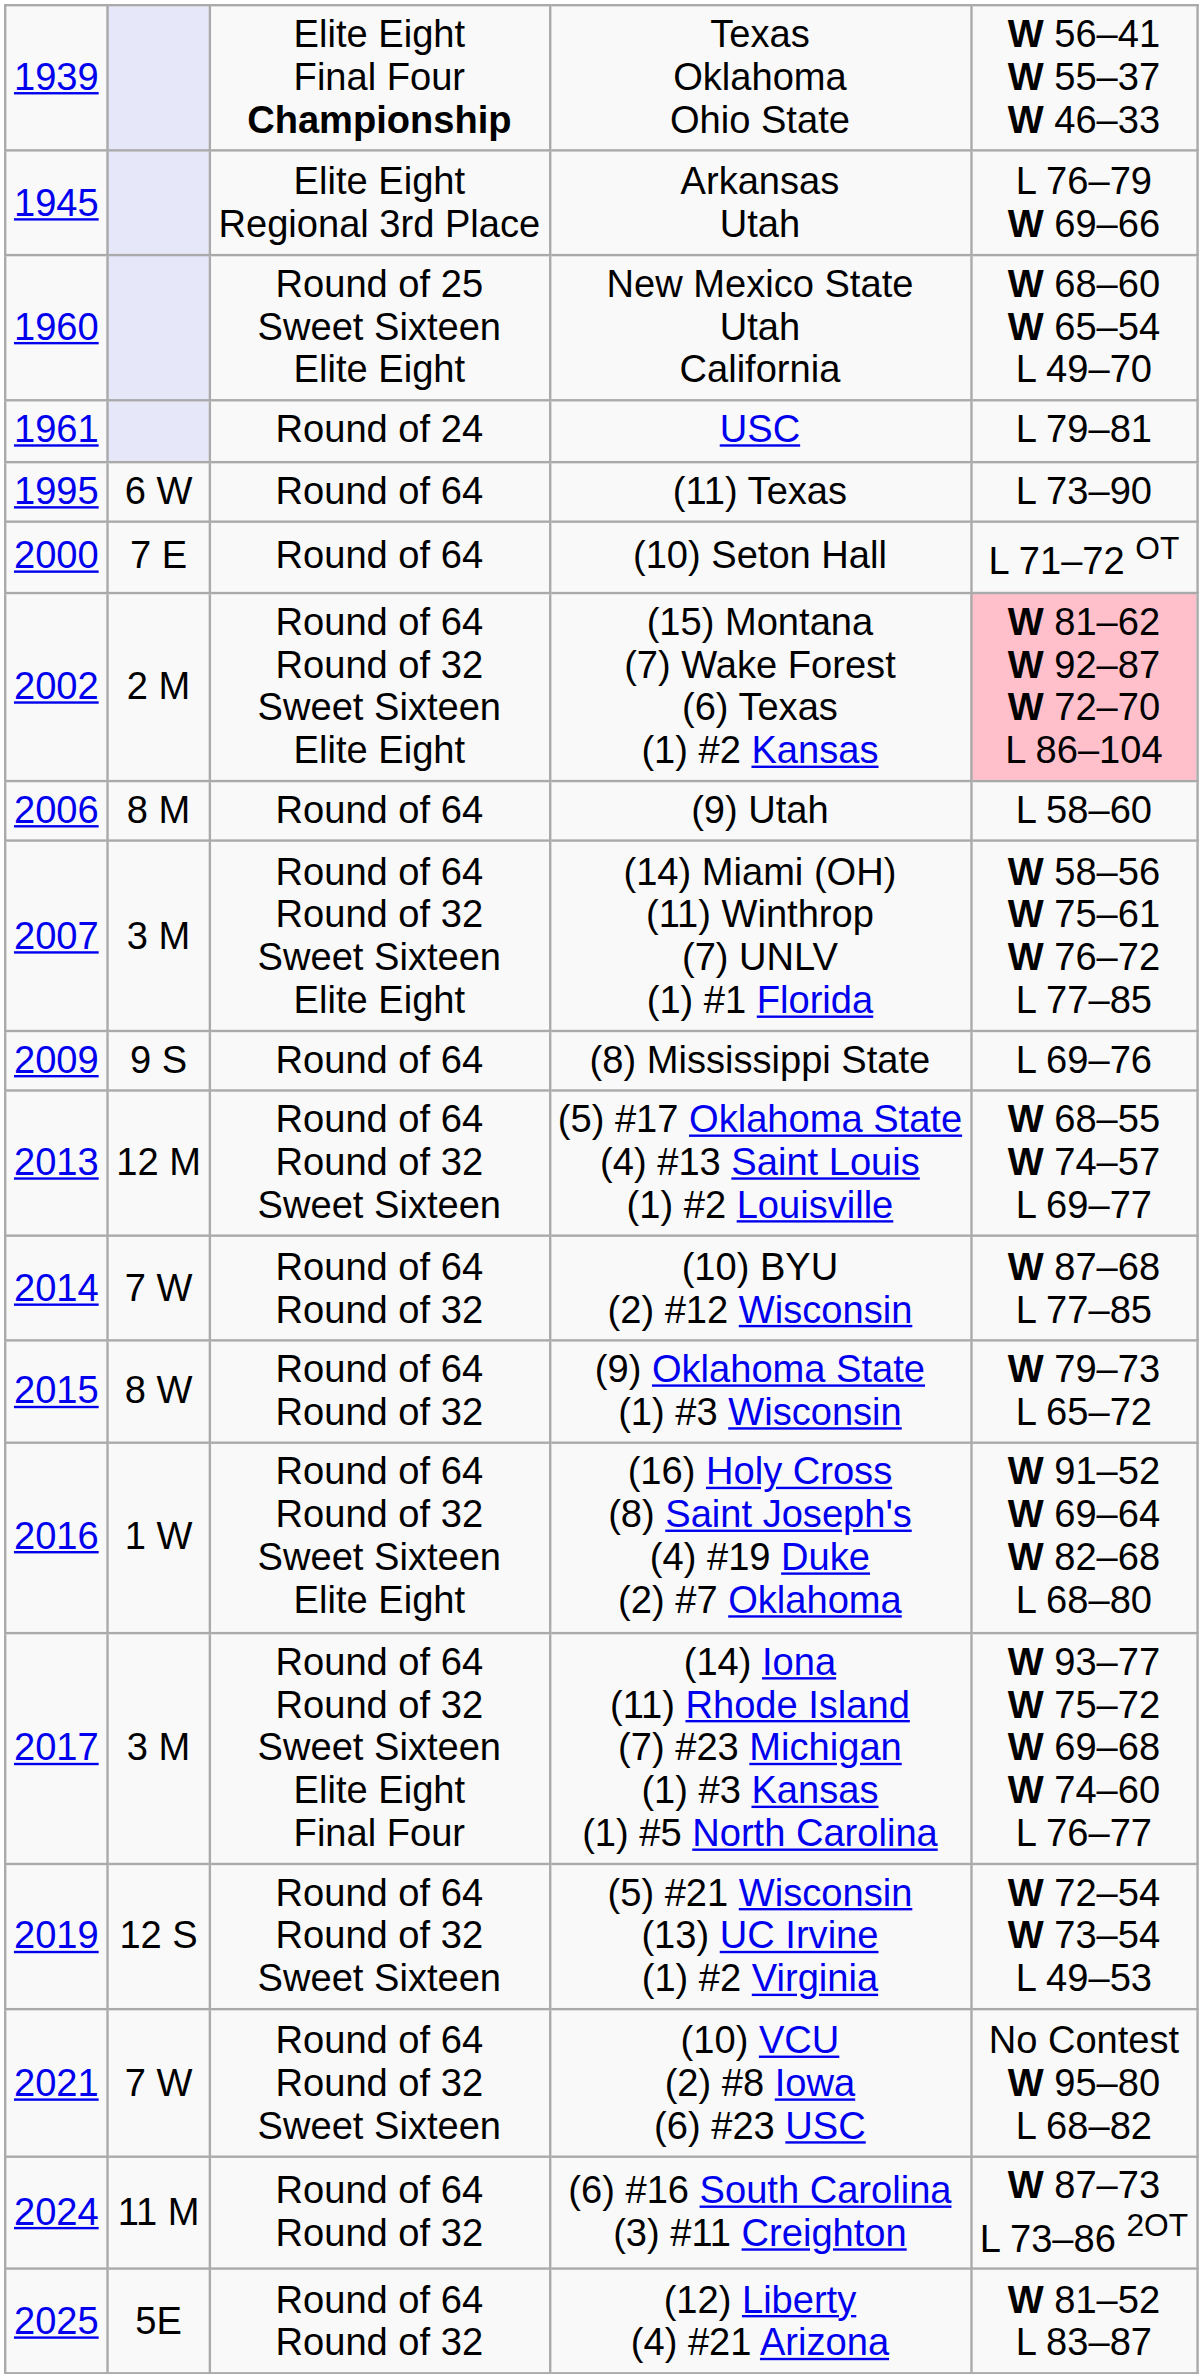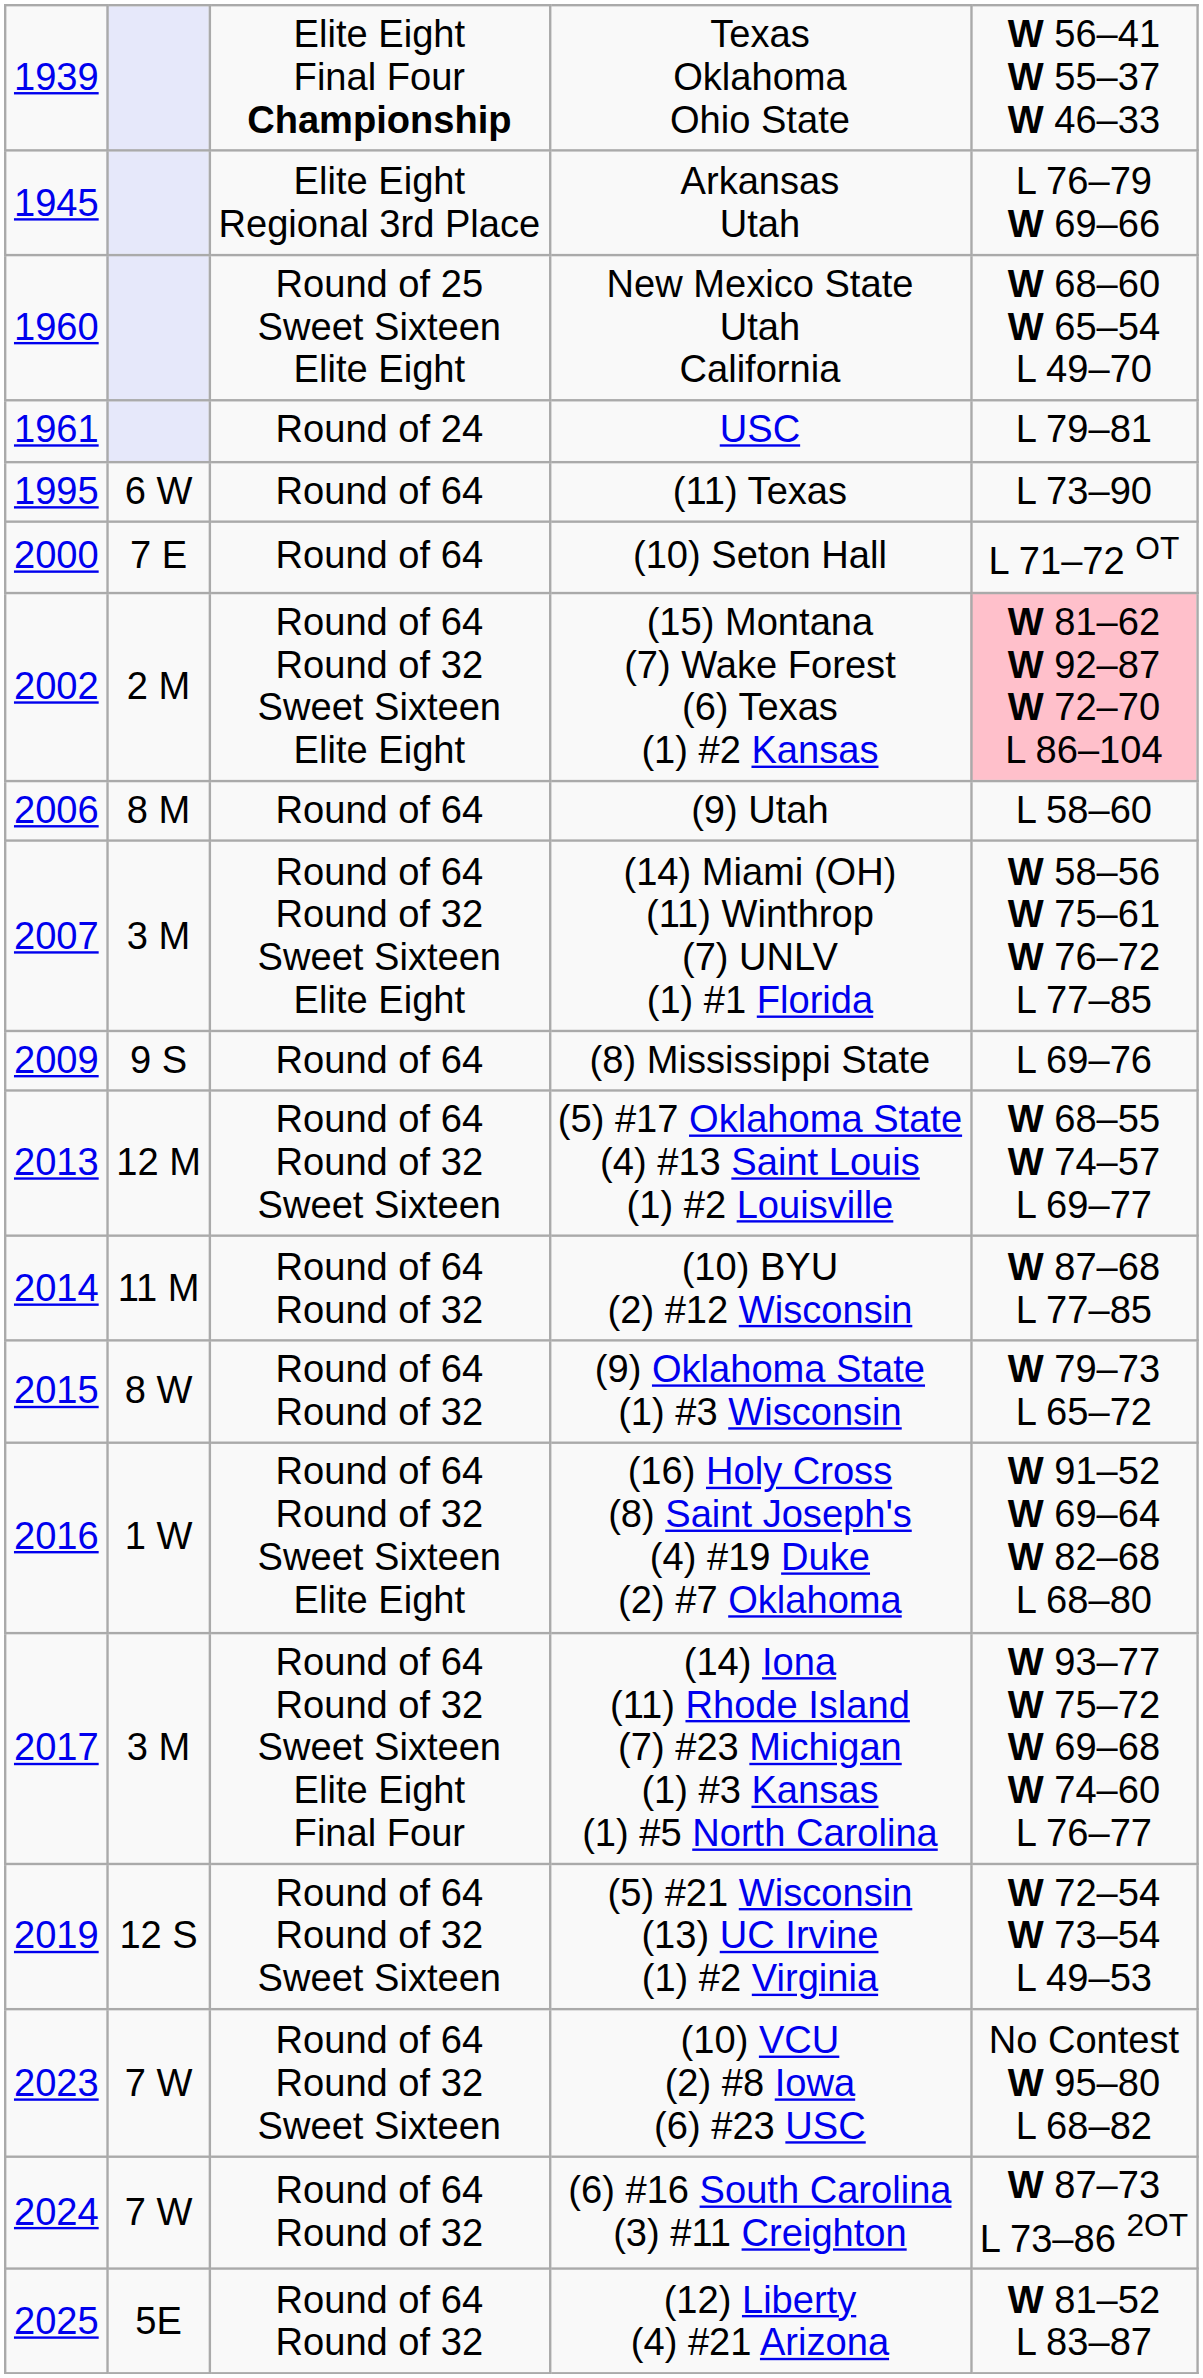 <table class=wikitable style="text-align:center">
 <tr>
 <td><a href='#'>1939</a></td>
 <td style="background:#E6E8FA;"></td>
 <td>Elite Eight<br>Final Four<br><strong>Championship</strong></td>
 <td>Texas<br>Oklahoma<br>Ohio State</td>
 <td><strong>W</strong> 56–41<br><strong>W</strong> 55–37<br><strong>W</strong> 46–33</td>
 </tr>
 <tr>
 <td><a href='#'>1945</a></td>
 <td style="background:#E6E8FA;"></td>
 <td>Elite Eight<br>Regional 3rd Place</td>
 <td>Arkansas<br>Utah</td>
 <td>L 76–79<br><strong>W</strong> 69–66</td>
 </tr>
 <tr align="center">
 <td><a href='#'>1960</a></td>
 <td style="background:#E6E8FA;"></td>
 <td>Round of 25<br>Sweet Sixteen<br>Elite Eight</td>
 <td>New Mexico State<br>Utah<br>California</td>
 <td><strong>W</strong> 68–60<br><strong>W</strong> 65–54<br>L 49–70</td>
 </tr>
 <tr>
 <td><a href='#'>1961</a></td>
 <td style="background:#E6E8FA;"></td>
 <td>Round of 24</td>
 <td><a href='#'>USC</a></td>
 <td>L 79–81</td>
 </tr>
 <tr>
 <td><a href='#'>1995</a></td>
 <td>6 W</td>
 <td>Round of 64</td>
 <td>(11) Texas</td>
 <td>L 73–90</td>
 </tr>
 <tr>
 <td><a href='#'>2000</a></td>
 <td>7 E</td>
 <td>Round of 64</td>
 <td>(10) Seton Hall</td>
 <td>L 71–72 <sup>OT</sup></td>
 </tr>
 <tr>
 <td><a href='#'>2002</a></td>
 <td>2 M</td>
 <td>Round of 64<br>Round of 32<br>Sweet Sixteen<br>Elite Eight</td>
 <td>(15) Montana<br> (7) Wake Forest<br>(6) Texas<br>(1) #2 <a href='#'>Kansas</a></td>
 <td style="background: pink;"><strong>W</strong> 81–62<br><strong>W</strong> 92–87<br><strong>W</strong> 72–70<br>L 86–104</td>
 </tr>
 <tr>
 <td><a href='#'>2006</a></td>
 <td>8 M</td>
 <td>Round of 64</td>
 <td>(9) Utah</td>
 <td>L 58–60</td>
 </tr>
 <tr>
 <td><a href='#'>2007</a></td>
 <td>3 M</td>
 <td>Round of 64<br>Round of 32<br>Sweet Sixteen<br>Elite Eight</td>
 <td>(14) Miami (OH)<br> (11) Winthrop<br> (7) UNLV<br> (1) #1 <a href='#'>Florida</a></td>
 <td><strong>W</strong> 58–56<br><strong>W</strong> 75–61<br><strong>W</strong> 76–72<br>L 77–85</td>
 </tr>
 <tr>
 <td><a href='#'>2009</a></td>
 <td>9 S</td>
 <td>Round of 64</td>
 <td>(8) Mississippi State</td>
 <td>L 69–76</td>
 </tr>
 <tr>
 <td><a href='#'>2013</a></td>
 <td>12 M</td>
 <td>Round of 64<br>Round of 32<br>Sweet Sixteen</td>
 <td>(5) #17 <a href='#'>Oklahoma State</a><br>(4) #13 <a href='#'>Saint Louis</a><br>(1) #2 <a href='#'>Louisville</a></td>
 <td><strong>W</strong> 68–55<br><strong>W</strong> 74–57<br> L 69–77</td>
 </tr>
 <tr>
 <td><a href='#'>2014</a></td>
-<td>7 W</td>
+<td>11 M</td>
 <td>Round of 64<br>Round of 32</td>
 <td>(10) BYU<br>(2) #12 <a href='#'>Wisconsin</a></td>
 <td><strong>W</strong> 87–68<br>L 77–85</td>
 </tr>
 <tr>
 <td><a href='#'>2015</a></td>
 <td>8 W</td>
 <td>Round of 64<br>Round of 32</td>
 <td>(9) <a href='#'>Oklahoma State</a><br>(1) #3 <a href='#'>Wisconsin</a></td>
 <td><strong>W</strong> 79–73<br>L 65–72</td>
 </tr>
 <tr>
 <td><a href='#'>2016</a></td>
 <td>1 W</td>
 <td>Round of 64<br>Round of 32<br>Sweet Sixteen<br>Elite Eight</td>
 <td>(16) <a href='#'>Holy Cross</a><br>(8) <a href='#'>Saint Joseph's</a><br> (4) #19 <a href='#'>Duke</a><br> (2) #7 <a href='#'>Oklahoma</a></td>
 <td><strong>W</strong> 91–52<br><strong>W</strong> 69–64<br><strong>W</strong> 82–68<br>L 68–80</td>
 </tr>
 <tr>
 <td><a href='#'>2017</a></td>
 <td>3 M</td>
 <td>Round of 64<br>Round of 32<br>Sweet Sixteen<br>Elite Eight<br>Final Four</td>
 <td>(14) <a href='#'>Iona</a><br>(11) <a href='#'>Rhode Island</a><br>(7) #23 <a href='#'>Michigan</a><br>(1) #3 <a href='#'>Kansas</a><br> (1) #5 <a href='#'>North Carolina</a></td>
 <td><strong>W</strong> 93–77<br><strong>W</strong> 75–72<br><strong>W</strong> 69–68<br><strong>W</strong> 74–60<br>L 76–77</td>
 </tr>
 <tr>
 <td><a href='#'>2019</a></td>
 <td>12 S</td>
 <td>Round of 64<br>Round of 32<br> Sweet Sixteen</td>
 <td>(5) #21 <a href='#'>Wisconsin</a><br>(13) <a href='#'>UC Irvine</a><br> (1) #2 <a href='#'>Virginia</a></td>
 <td><strong>W</strong> 72–54<br><strong>W</strong> 73–54<br>L 49–53</td>
 </tr>
 <tr>
-<td><a href='#'>2021</a></td>
+<td><a href='#'>2023</a></td>
 <td>7 W</td>
 <td>Round of 64<br>Round of 32<br>Sweet Sixteen</td>
 <td>(10) <a href='#'>VCU</a><br>(2) #8 <a href='#'>Iowa</a><br> (6) #23 <a href='#'>USC</a></td>
 <td>No Contest<br><strong>W</strong> 95–80<br>L 68–82</td>
 </tr>
 <tr>
 <td><a href='#'>2024</a></td>
-<td>11 M</td>
+<td>7 W</td>
 <td>Round of 64<br>Round of 32</td>
 <td>(6) #16 <a href='#'>South Carolina</a><br>(3) #11 <a href='#'>Creighton</a></td>
 <td><strong>W</strong> 87–73<br>L 73–86 <sup>2OT</sup></td>
 </tr>
 <tr>
 <td><a href='#'>2025</a></td>
 <td>5E</td>
 <td>Round of 64<br>Round of 32</td>
 <td>(12) <a href='#'>Liberty</a> <br> (4) #21 <a href='#'>Arizona</a></td>
 <td><strong>W</strong> 81–52<br> L 83–87</td>
 </tr>
 </table>
